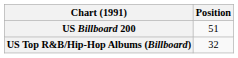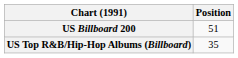 <table class="wikitable sortable plainrowheaders" style="text-align:center">
 <tr>
 <th scope="col">Chart (1991)</th>
 <th scope="col">Position</th>
 </tr>
 <tr>
 <th scope="row">US <em>Billboard</em> 200</th>
 <td>51</td>
 </tr>
 <tr>
 <th scope="row">US Top R&B/Hip-Hop Albums (<em>Billboard</em>)</th>
-<td>32</td>
+<td>35</td>
 </tr>
 </table>
